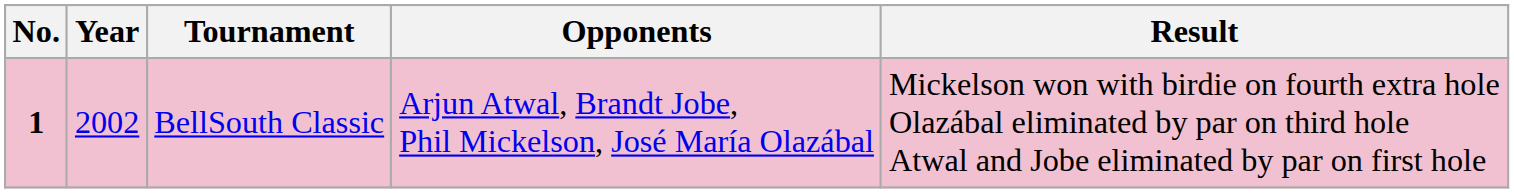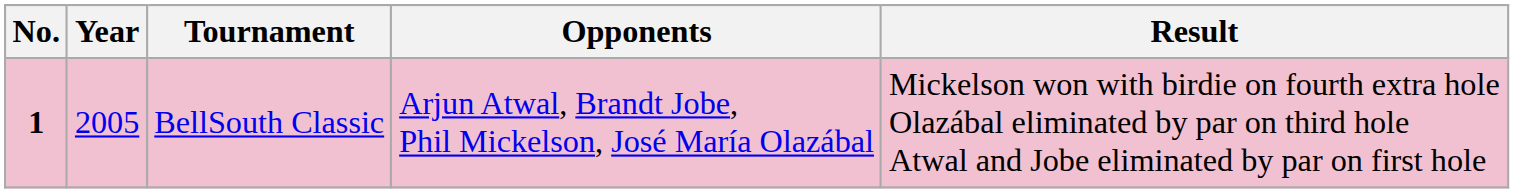 <table class="wikitable" style="font-size:95%;">
 <tr>
 <th>No.</th>
 <th>Year</th>
 <th>Tournament</th>
 <th>Opponents</th>
 <th>Result</th>
 </tr>
 <tr style="background:#F2C1D1;">
 <td align=center><strong>1</strong></td>
-<td><a href='#'>2002</a></td>
+<td><a href='#'>2005</a></td>
 <td><a href='#'>BellSouth Classic</a></td>
 <td> <a href='#'>Arjun Atwal</a>,  <a href='#'>Brandt Jobe</a>,<br> <a href='#'>Phil Mickelson</a>,  <a href='#'>José María Olazábal</a></td>
 <td>Mickelson won with birdie on fourth extra hole<br>Olazábal eliminated by par on third hole<br>Atwal and Jobe eliminated by par on first hole</td>
 </tr>
 </table>
